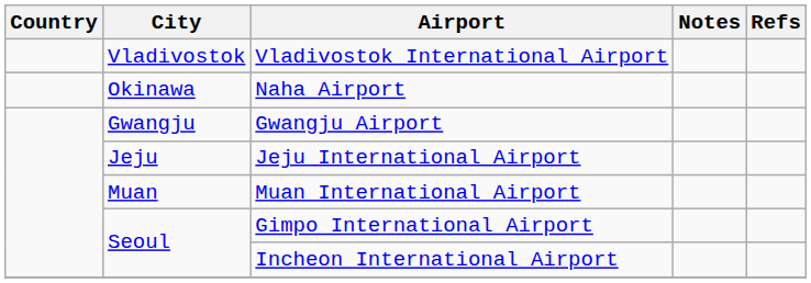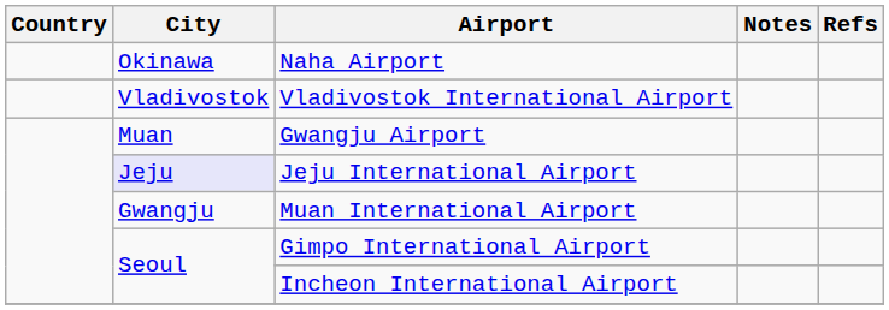 <table class="wikitable sortable">
 <tr>
 <th>Country</th>
 <th>City</th>
 <th>Airport</th>
 <th>Notes</th>
 <th>Refs</th>
 </tr>
 <tr>
 <td></td>
+<td><a href='#'>Okinawa</a></td>
+<td><a href='#'>Naha Airport</a></td>
+<td></td>
+<td align=center></td>
+</tr>
+<tr>
+<td></td>
 <td><a href='#'>Vladivostok</a></td>
 <td><a href='#'>Vladivostok International Airport</a></td>
 <td></td>
 <td align=center></td>
 </tr>
 <tr>
-<td></td>
-<td><a href='#'>Okinawa</a></td>
-<td><a href='#'>Naha Airport</a></td>
-<td></td>
-<td align=center></td>
-</tr>
-<tr>
 <td rowspan="5"></td>
-<td><a href='#'>Gwangju</a></td>
+<td><a href='#'>Muan</a></td>
 <td><a href='#'>Gwangju Airport</a></td>
 <td></td>
 <td align=center></td>
 </tr>
 <tr>
-<td><a href='#'>Jeju</a></td>
+<td style="background: lavender;"><a href='#'>Jeju</a></td>
 <td><a href='#'>Jeju International Airport</a></td>
 <td align=center></td>
 <td align=center></td>
 </tr>
 <tr>
-<td><a href='#'>Muan</a></td>
+<td><a href='#'>Gwangju</a></td>
 <td><a href='#'>Muan International Airport</a></td>
 <td></td>
 <td align=center></td>
 </tr>
 <tr>
 <td rowspan=2><a href='#'>Seoul</a></td>
 <td><a href='#'>Gimpo International Airport</a></td>
 <td align=center></td>
 <td align=center></td>
 </tr>
 <tr>
 <td><a href='#'>Incheon International Airport</a></td>
 <td></td>
 <td align=center></td>
 </tr>
 <tr>
 </tr>
 </table>
